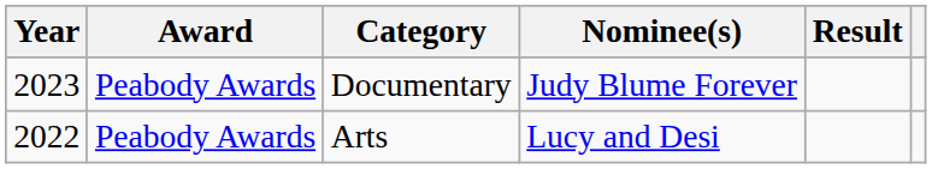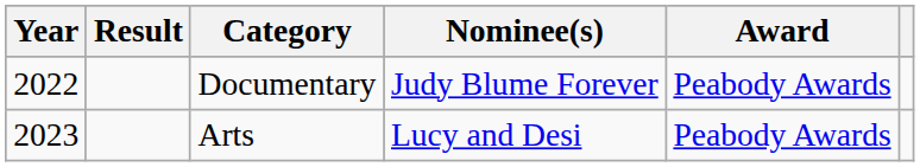 <table class="wikitable plainrowheaders sortable">
 <tr>
 <th scope="col">Year</th>
-<th scope="col">Award</th>
+<th scope="col">Result</th>
 <th scope="col">Category</th>
 <th scope="col">Nominee(s)</th>
-<th scope="col">Result</th>
+<th scope="col">Award</th>
 <th scope="col" class="unsortable"></th>
 </tr>
 <tr>
-<td>2023</td>
-<td><a href='#'>Peabody Awards</a></td>
+<td>2022</td>
+<td></td>
 <td>Documentary</td>
 <td><a href='#'>Judy Blume Forever</a></td>
-<td></td>
+<td><a href='#'>Peabody Awards</a></td>
 <td></td>
 </tr>
 <tr>
-<td>2022</td>
-<td><a href='#'>Peabody Awards</a></td>
+<td>2023</td>
+<td></td>
 <td>Arts</td>
 <td><a href='#'>Lucy and Desi</a></td>
-<td></td>
+<td><a href='#'>Peabody Awards</a></td>
 <td></td>
 </tr>
 </table>
